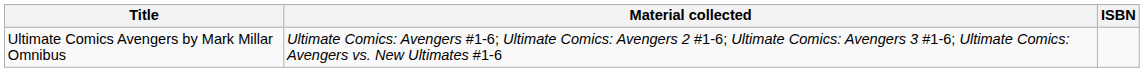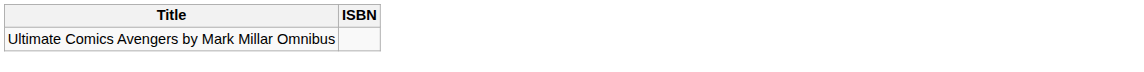 <table class="wikitable">
 <tr>
 <th>Title</th>
-<th>Material collected</th>
 <th>ISBN</th>
 </tr>
 <tr>
 <td>Ultimate Comics Avengers by Mark Millar Omnibus</td>
-<td><em>Ultimate Comics: Avengers</em> #1-6; <em>Ultimate Comics: Avengers 2</em> #1-6; <em>Ultimate Comics: Avengers 3</em> #1-6; <em>Ultimate Comics: Avengers vs. New Ultimates</em> #1-6</td>
 <td></td>
 </tr>
 </table>
